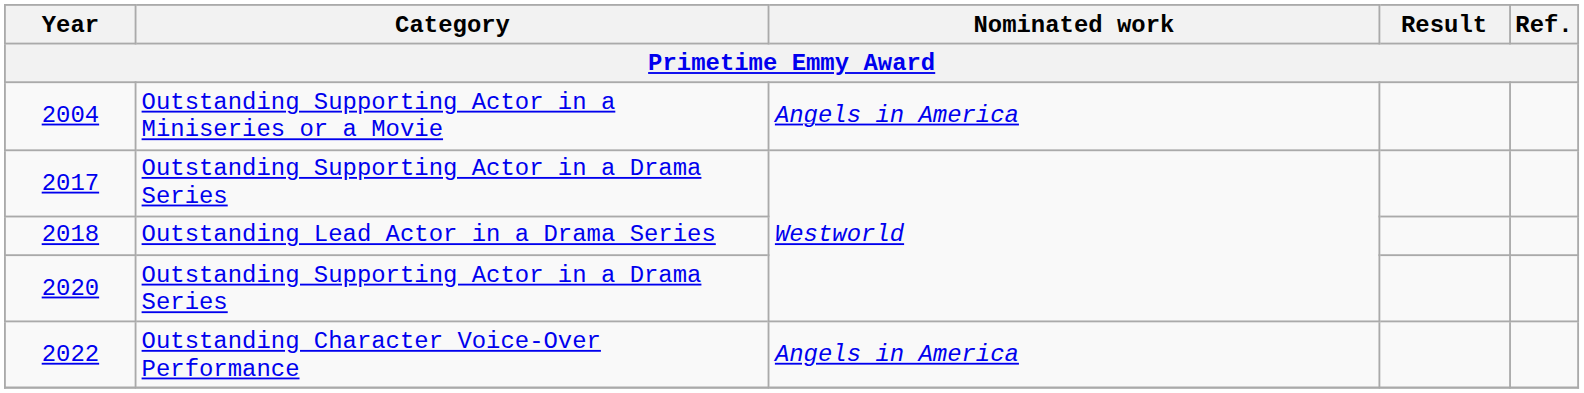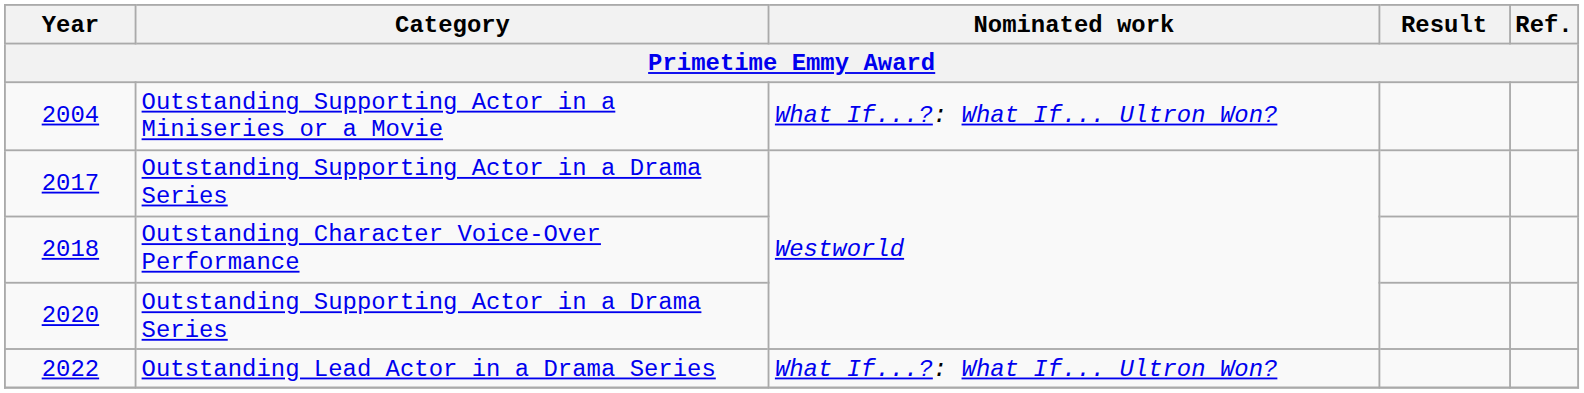 <table class=wikitable>
 <tr>
 <th scope="col" style="width:5em;">Year</th>
 <th scope="col" style="width:26em;">Category</th>
 <th scope="col" style="width:25em;">Nominated work</th>
 <th scope="col" style="width:5em;">Result</th>
 <th>Ref.</th>
 </tr>
 <tr>
 <th colspan=5><a href='#'>Primetime Emmy Award</a></th>
 </tr>
 <tr>
 <td style="text-align:center;"><a href='#'>2004</a></td>
 <td><a href='#'>Outstanding Supporting Actor in a Miniseries or a Movie</a></td>
-<td><em><a href='#'>Angels in America</a></em></td>
+<td><em><a href='#'>What If...?</a>: <a href='#'>What If... Ultron Won?</a></em></td>
 <td></td>
 <td></td>
 </tr>
 <tr>
 <td style="text-align:center;"><a href='#'>2017</a></td>
 <td><a href='#'>Outstanding Supporting Actor in a Drama Series</a></td>
 <td rowspan="3"><em><a href='#'>Westworld</a></em></td>
 <td></td>
 <td></td>
 </tr>
 <tr>
 <td style="text-align:center;"><a href='#'>2018</a></td>
-<td><a href='#'>Outstanding Lead Actor in a Drama Series</a></td>
+<td><a href='#'>Outstanding Character Voice-Over Performance</a></td>
 <td></td>
 <td></td>
 </tr>
 <tr>
 <td style="text-align:center;"><a href='#'>2020</a></td>
 <td><a href='#'>Outstanding Supporting Actor in a Drama Series</a></td>
 <td></td>
 <td></td>
 </tr>
 <tr>
 <td style="text-align:center;"><a href='#'>2022</a></td>
-<td><a href='#'>Outstanding Character Voice-Over Performance</a></td>
-<td><em><a href='#'>Angels in America</a></em></td>
+<td><a href='#'>Outstanding Lead Actor in a Drama Series</a></td>
+<td><em><a href='#'>What If...?</a>: <a href='#'>What If... Ultron Won?</a></em></td>
 <td></td>
 <td></td>
 </tr>
 <tr>
 </tr>
 </table>
